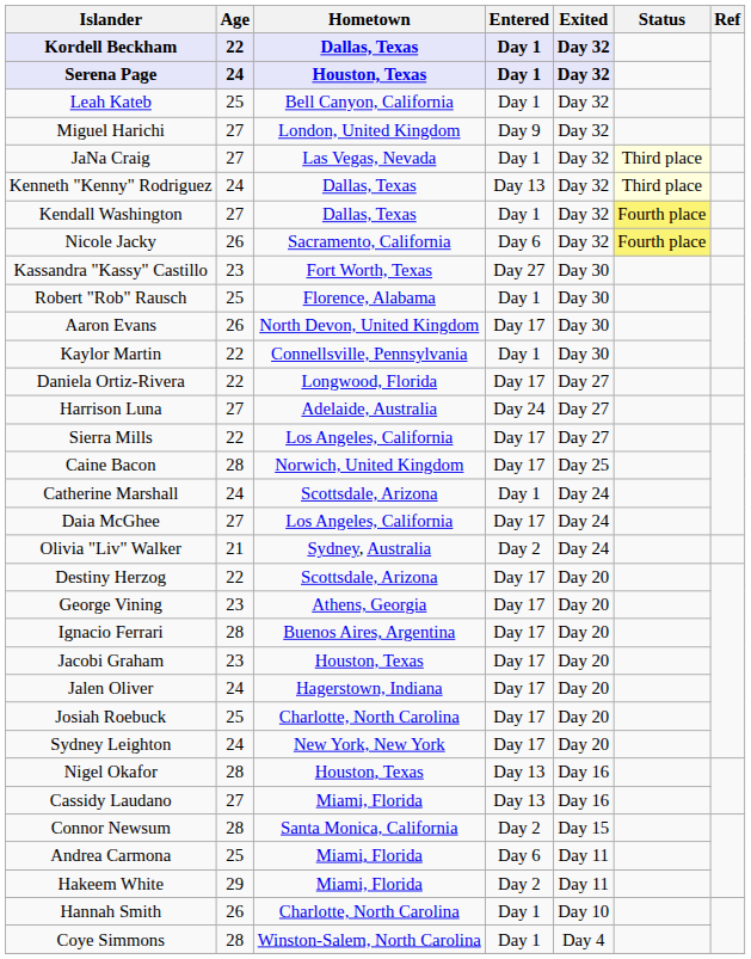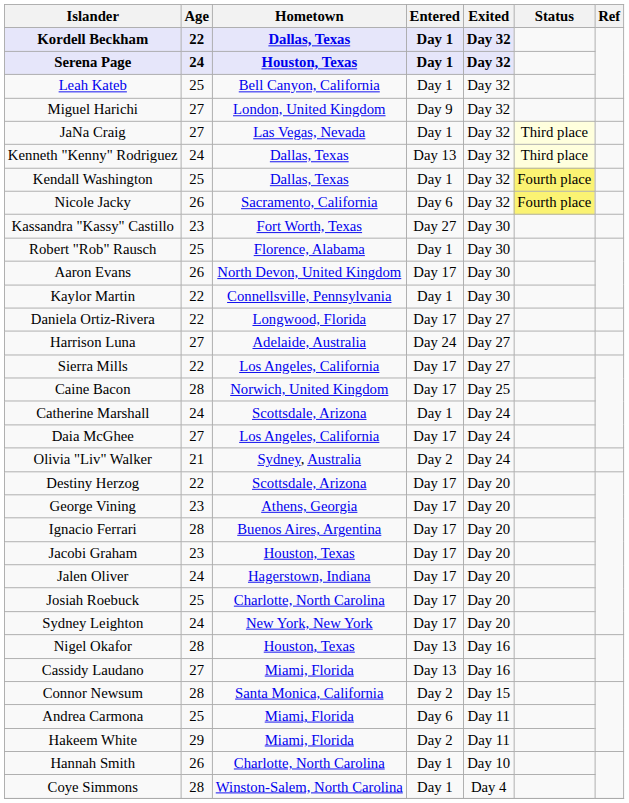 <table class="wikitable sortable" style="text-align:center; ">
 <tr>
 <th><strong>Islander</strong></th>
 <th><strong>Age</strong></th>
 <th><strong>Hometown</strong></th>
 <th><strong>Entered</strong></th>
 <th><strong>Exited</strong></th>
 <th><strong>Status</strong></th>
 <th><strong>Ref</strong></th>
 </tr>
 <tr>
 <td style="background:lavender;"><strong>Kordell Beckham</strong></td>
 <td style="background:lavender;"><strong>22</strong></td>
 <td style="background:lavender;"><strong><a href='#'>Dallas, Texas</a></strong></td>
 <td style="background:lavender;"><strong>Day 1</strong></td>
 <td style="background:lavender;"><strong>Day 32</strong></td>
 <td></td>
 <td rowspan="3"></td>
 </tr>
 <tr>
 <td style="background:lavender;"><strong>Serena Page</strong></td>
 <td style="background:lavender;"><strong>24</strong></td>
 <td style="background:lavender;"><strong><a href='#'>Houston, Texas</a></strong></td>
 <td style="background:lavender;"><strong>Day 1</strong></td>
 <td style="background:lavender;"><strong>Day 32</strong></td>
 <td></td>
 </tr>
 <tr>
 <td><a href='#'>Leah Kateb</a></td>
 <td>25</td>
 <td><a href='#'>Bell Canyon, California</a></td>
 <td>Day 1</td>
 <td>Day 32</td>
 <td></td>
 </tr>
 <tr>
 <td>Miguel Harichi</td>
 <td>27</td>
 <td><a href='#'>London, United Kingdom</a></td>
 <td>Day 9</td>
 <td>Day 32</td>
 <td></td>
 <td></td>
 </tr>
 <tr>
 <td>JaNa Craig</td>
 <td>27</td>
 <td><a href='#'>Las Vegas, Nevada</a></td>
 <td>Day 1</td>
 <td>Day 32</td>
 <td style="background:#FFFFDD;">Third place</td>
 <td></td>
 </tr>
 <tr>
 <td>Kenneth "Kenny" Rodriguez</td>
 <td>24</td>
 <td><a href='#'>Dallas, Texas</a></td>
 <td>Day 13</td>
 <td>Day 32</td>
 <td style="background:#FFFFDD;">Third place</td>
 <td></td>
 </tr>
 <tr>
 <td>Kendall Washington</td>
-<td>27</td>
+<td>25</td>
 <td><a href='#'>Dallas, Texas</a></td>
 <td>Day 1</td>
 <td>Day 32</td>
 <td style="background:#FBF373;">Fourth place</td>
 <td></td>
 </tr>
 <tr>
 <td>Nicole Jacky</td>
 <td>26</td>
 <td><a href='#'>Sacramento, California</a></td>
 <td>Day 6</td>
 <td>Day 32</td>
 <td style="background:#FBF373;">Fourth place</td>
 <td></td>
 </tr>
 <tr>
 <td>Kassandra "Kassy" Castillo</td>
 <td>23</td>
 <td><a href='#'>Fort Worth, Texas</a></td>
 <td>Day 27</td>
 <td>Day 30</td>
 <td></td>
 <td></td>
 </tr>
 <tr>
 <td>Robert "Rob" Rausch</td>
 <td>25</td>
 <td><a href='#'>Florence, Alabama</a></td>
 <td>Day 1</td>
 <td>Day 30</td>
 <td></td>
 <td rowspan="3"></td>
 </tr>
 <tr>
 <td>Aaron Evans</td>
 <td>26</td>
 <td><a href='#'>North Devon, United Kingdom</a></td>
 <td>Day 17</td>
 <td>Day 30</td>
 <td></td>
 </tr>
 <tr>
 <td>Kaylor Martin</td>
 <td>22</td>
 <td><a href='#'>Connellsville, Pennsylvania</a></td>
 <td>Day 1</td>
 <td>Day 30</td>
 <td></td>
 </tr>
 <tr>
 <td>Daniela Ortiz-Rivera</td>
 <td>22</td>
 <td><a href='#'>Longwood, Florida</a></td>
 <td>Day 17</td>
 <td>Day 27</td>
 <td></td>
 <td></td>
 </tr>
 <tr>
 <td>Harrison Luna</td>
 <td>27</td>
 <td><a href='#'>Adelaide, Australia</a></td>
 <td>Day 24</td>
 <td>Day 27</td>
 <td></td>
 <td></td>
 </tr>
 <tr>
 <td>Sierra Mills</td>
 <td>22</td>
 <td><a href='#'>Los Angeles, California</a></td>
 <td>Day 17</td>
 <td>Day 27</td>
 <td></td>
 <td rowspan="4"></td>
 </tr>
 <tr>
 <td>Caine Bacon</td>
 <td>28</td>
 <td><a href='#'>Norwich, United Kingdom</a></td>
 <td>Day 17</td>
 <td>Day 25</td>
 <td></td>
 </tr>
 <tr>
 <td>Catherine Marshall</td>
 <td>24</td>
 <td><a href='#'>Scottsdale, Arizona</a></td>
 <td>Day 1</td>
 <td>Day 24</td>
 <td></td>
 </tr>
 <tr>
 <td>Daia McGhee</td>
 <td>27</td>
 <td><a href='#'>Los Angeles, California</a></td>
 <td>Day 17</td>
 <td>Day 24</td>
 <td></td>
 </tr>
 <tr>
 <td>Olivia "Liv" Walker</td>
 <td>21</td>
 <td><a href='#'>Sydney</a>, <a href='#'>Australia</a></td>
 <td>Day 2</td>
 <td>Day 24</td>
 <td></td>
 <td></td>
 </tr>
 <tr>
 <td>Destiny Herzog</td>
 <td>22</td>
 <td><a href='#'>Scottsdale, Arizona</a></td>
 <td>Day 17</td>
 <td>Day 20</td>
 <td></td>
 <td rowspan="7"></td>
 </tr>
 <tr>
 <td>George Vining</td>
 <td>23</td>
 <td><a href='#'>Athens, Georgia</a></td>
 <td>Day 17</td>
 <td>Day 20</td>
 <td></td>
 </tr>
 <tr>
 <td>Ignacio Ferrari</td>
 <td>28</td>
 <td><a href='#'>Buenos Aires, Argentina</a></td>
 <td>Day 17</td>
 <td>Day 20</td>
 <td></td>
 </tr>
 <tr>
 <td>Jacobi Graham</td>
 <td>23</td>
 <td><a href='#'>Houston, Texas</a></td>
 <td>Day 17</td>
 <td>Day 20</td>
 <td></td>
 </tr>
 <tr>
 <td>Jalen Oliver</td>
 <td>24</td>
 <td><a href='#'>Hagerstown, Indiana</a></td>
 <td>Day 17</td>
 <td>Day 20</td>
 <td></td>
 </tr>
 <tr>
 <td>Josiah Roebuck</td>
 <td>25</td>
 <td><a href='#'>Charlotte, North Carolina</a></td>
 <td>Day 17</td>
 <td>Day 20</td>
 <td></td>
 </tr>
 <tr>
 <td>Sydney Leighton</td>
 <td>24</td>
 <td><a href='#'>New York, New York</a></td>
 <td>Day 17</td>
 <td>Day 20</td>
 <td></td>
 </tr>
 <tr>
 <td>Nigel Okafor</td>
 <td>28</td>
 <td><a href='#'>Houston, Texas</a></td>
 <td>Day 13</td>
 <td>Day 16</td>
 <td></td>
 <td rowspan="2"></td>
 </tr>
 <tr>
 <td>Cassidy Laudano</td>
 <td>27</td>
 <td><a href='#'>Miami, Florida</a></td>
 <td>Day 13</td>
 <td>Day 16</td>
 <td></td>
 </tr>
 <tr>
 <td>Connor Newsum</td>
 <td>28</td>
 <td><a href='#'>Santa Monica, California</a></td>
 <td>Day 2</td>
 <td>Day 15</td>
 <td></td>
 <td rowspan="3"></td>
 </tr>
 <tr>
 <td>Andrea Carmona</td>
 <td>25</td>
 <td><a href='#'>Miami, Florida</a></td>
 <td>Day 6</td>
 <td>Day 11</td>
 <td></td>
 </tr>
 <tr>
 <td>Hakeem White</td>
 <td>29</td>
 <td><a href='#'>Miami, Florida</a></td>
 <td>Day 2</td>
 <td>Day 11</td>
 <td></td>
 </tr>
 <tr>
 <td>Hannah Smith</td>
 <td>26</td>
 <td><a href='#'>Charlotte, North Carolina</a></td>
 <td>Day 1</td>
 <td>Day 10</td>
 <td></td>
 <td rowspan="2"></td>
 </tr>
 <tr>
 <td>Coye Simmons</td>
 <td>28</td>
 <td><a href='#'>Winston-Salem, North Carolina</a></td>
 <td>Day 1</td>
 <td>Day 4</td>
 <td></td>
 </tr>
 <tr>
 </tr>
 </table>
